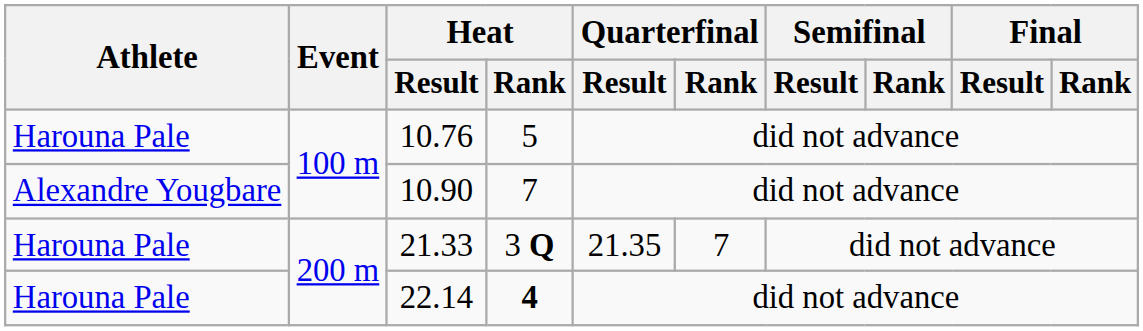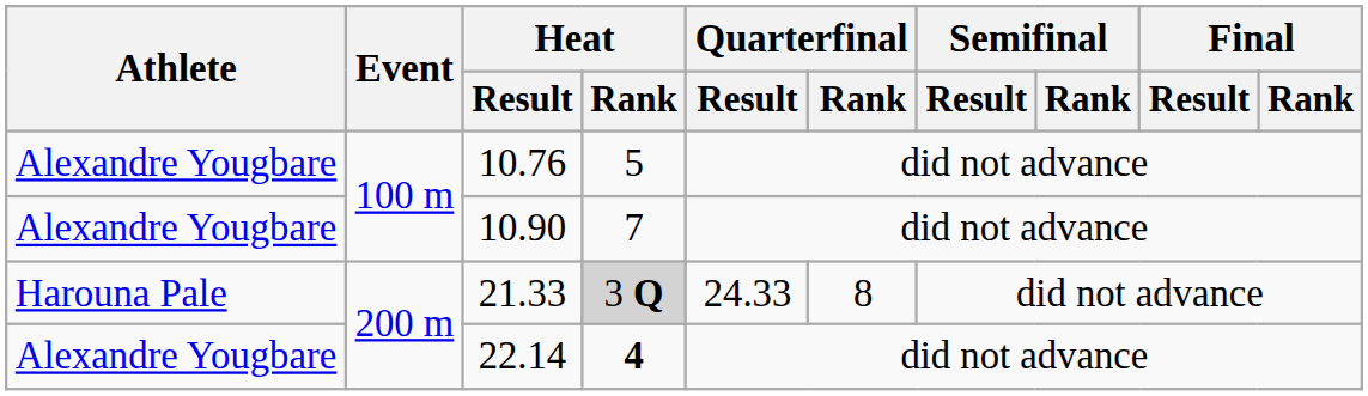 <table class=wikitable style="font-size:90%">
 <tr>
 <th rowspan="2">Athlete</th>
 <th rowspan="2">Event</th>
 <th colspan="2">Heat</th>
 <th colspan="2">Quarterfinal</th>
 <th colspan="2">Semifinal</th>
 <th colspan="2">Final</th>
 </tr>
 <tr style="font-size:95%">
 <th>Result</th>
 <th>Rank</th>
 <th>Result</th>
 <th>Rank</th>
 <th>Result</th>
 <th>Rank</th>
 <th>Result</th>
 <th>Rank</th>
 </tr>
 <tr align=center>
-<td align=left><a href='#'>Harouna Pale</a></td>
+<td align=left><a href='#'>Alexandre Yougbare</a></td>
 <td align=left rowspan=2><a href='#'>100 m</a></td>
 <td>10.76</td>
 <td>5</td>
 <td colspan=6>did not advance</td>
 </tr>
 <tr align=center>
 <td align=left><a href='#'>Alexandre Yougbare</a></td>
 <td>10.90</td>
 <td>7</td>
 <td colspan=6>did not advance</td>
 </tr>
 <tr align=center>
 <td align=left><a href='#'>Harouna Pale</a></td>
 <td align=left rowspan=2><a href='#'>200 m</a></td>
 <td>21.33</td>
-<td>3 <strong>Q</strong></td>
-<td>21.35</td>
-<td>7</td>
+<td style="background: lightgrey;">3 <strong>Q</strong></td>
+<td>24.33</td>
+<td>8</td>
 <td colspan=4>did not advance</td>
 </tr>
 <tr align=center>
-<td align=left><a href='#'>Harouna Pale</a></td>
+<td align=left><a href='#'>Alexandre Yougbare</a></td>
 <td>22.14</td>
 <td><strong>4</strong></td>
 <td colspan=6>did not advance</td>
 </tr>
 </table>
